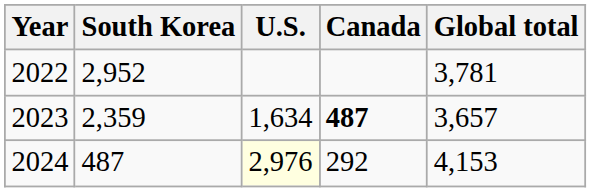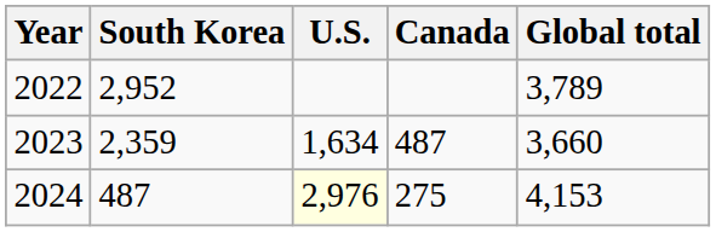 <table class="wikitable">
 <tr>
 <th>Year</th>
 <th>South Korea</th>
 <th>U.S.</th>
 <th>Canada</th>
 <th>Global total</th>
 </tr>
 <tr>
 <td>2022</td>
 <td>2,952</td>
 <td></td>
 <td></td>
-<td>3,781</td>
+<td>3,789</td>
 </tr>
 <tr>
 <td>2023</td>
 <td>2,359</td>
 <td>1,634</td>
-<td><strong>487</strong></td>
-<td>3,657</td>
+<td>487</td>
+<td>3,660</td>
 </tr>
 <tr>
 <td>2024</td>
 <td>487</td>
 <td style="background: lightyellow;">2,976</td>
-<td>292</td>
+<td>275</td>
 <td>4,153</td>
 </tr>
 </table>
